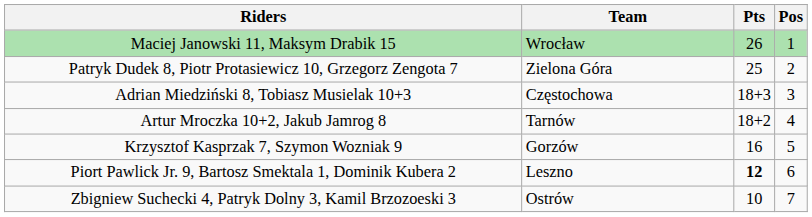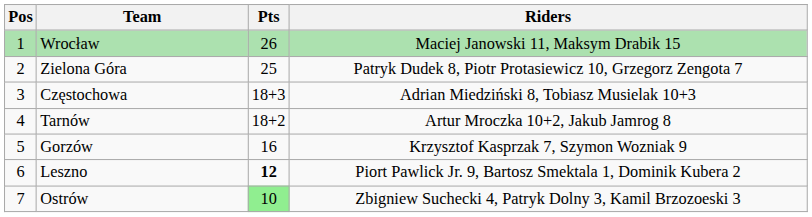 <table class="wikitable" style="font-size: 100%">
 <tr>
-<th width=500>Riders</th>
+<th width=20>Pos</th>
 <th width=200>Team</th>
 <th width=20>Pts</th>
-<th width=20>Pos</th>
+<th width=500>Riders</th>
 </tr>
 <tr align=center style="background:#ACE1AF;">
-<td>Maciej Janowski 11, Maksym Drabik 15</td>
+<td>1</td>
 <td align="left">Wrocław</td>
 <td>26</td>
-<td>1</td>
+<td>Maciej Janowski 11, Maksym Drabik 15</td>
 </tr>
 <tr align=center>
-<td>Patryk Dudek 8, Piotr Protasiewicz 10, Grzegorz Zengota 7</td>
+<td>2</td>
 <td align="left">Zielona Góra</td>
 <td>25</td>
-<td>2</td>
+<td>Patryk Dudek 8, Piotr Protasiewicz 10, Grzegorz Zengota 7</td>
 </tr>
 <tr align=center>
-<td>Adrian Miedziński 8, Tobiasz Musielak 10+3</td>
+<td>3</td>
 <td align="left">Częstochowa</td>
 <td>18+3</td>
-<td>3</td>
+<td>Adrian Miedziński 8, Tobiasz Musielak 10+3</td>
 </tr>
 <tr align=center>
-<td>Artur Mroczka 10+2, Jakub Jamrog 8</td>
+<td>4</td>
 <td align="left">Tarnów</td>
 <td>18+2</td>
-<td>4</td>
+<td>Artur Mroczka 10+2, Jakub Jamrog 8</td>
 </tr>
 <tr align=center>
-<td>Krzysztof Kasprzak 7, Szymon Wozniak 9</td>
+<td>5</td>
 <td align="left">Gorzów</td>
 <td>16</td>
-<td>5</td>
+<td>Krzysztof Kasprzak 7, Szymon Wozniak 9</td>
 </tr>
 <tr align=center>
-<td>Piort Pawlick Jr. 9, Bartosz Smektala 1, Dominik Kubera 2</td>
+<td>6</td>
 <td align="left">Leszno</td>
 <td><strong>12</strong></td>
-<td>6</td>
+<td>Piort Pawlick Jr. 9, Bartosz Smektala 1, Dominik Kubera 2</td>
 </tr>
 <tr align=center>
+<td>7</td>
+<td align="left">Ostrów</td>
+<td style="background: lightgreen;">10</td>
 <td>Zbigniew Suchecki 4, Patryk Dolny 3, Kamil Brzozoeski 3</td>
-<td align="left">Ostrów</td>
-<td>10</td>
-<td>7</td>
 </tr>
 </table>
